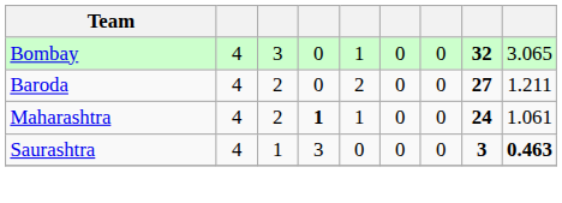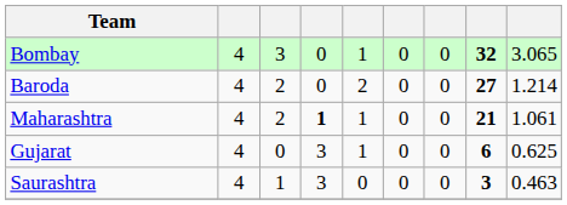 <table class="wikitable" style="text-align:center">
 <tr>
 <th style="width:160px">Team</th>
 <th style="width:25px"></th>
 <th style="width:25px"></th>
 <th style="width:25px"></th>
 <th style="width:25px"></th>
 <th style="width:25px"></th>
 <th style="width:25px"></th>
 <th style="width:25px"></th>
 <th style="width:25px;"></th>
 </tr>
 <tr style="background:#cfc;">
 <td style="text-align:left"><a href='#'>Bombay</a></td>
 <td>4</td>
 <td>3</td>
 <td>0</td>
 <td>1</td>
 <td>0</td>
 <td>0</td>
 <td><strong>32</strong></td>
 <td>3.065</td>
 </tr>
 <tr>
 <td style="text-align:left"><a href='#'>Baroda</a></td>
 <td>4</td>
 <td>2</td>
 <td>0</td>
 <td>2</td>
 <td>0</td>
 <td>0</td>
 <td><strong>27</strong></td>
-<td>1.211</td>
+<td>1.214</td>
 </tr>
 <tr>
 <td style="text-align:left"><a href='#'>Maharashtra</a></td>
 <td>4</td>
 <td>2</td>
 <td><strong>1</strong></td>
 <td>1</td>
 <td>0</td>
 <td>0</td>
-<td><strong>24</strong></td>
+<td><strong>21</strong></td>
 <td>1.061</td>
+</tr>
+<tr>
+<td style="text-align:left"><a href='#'>Gujarat</a></td>
+<td>4</td>
+<td>0</td>
+<td>3</td>
+<td>1</td>
+<td>0</td>
+<td>0</td>
+<td><strong>6</strong></td>
+<td>0.625</td>
 </tr>
 <tr>
 <td style="text-align:left"><a href='#'>Saurashtra</a></td>
 <td>4</td>
 <td>1</td>
 <td>3</td>
 <td>0</td>
 <td>0</td>
 <td>0</td>
 <td><strong>3</strong></td>
-<td><strong>0.463</strong></td>
+<td>0.463</td>
 </tr>
 <tr>
 </tr>
 </table>
